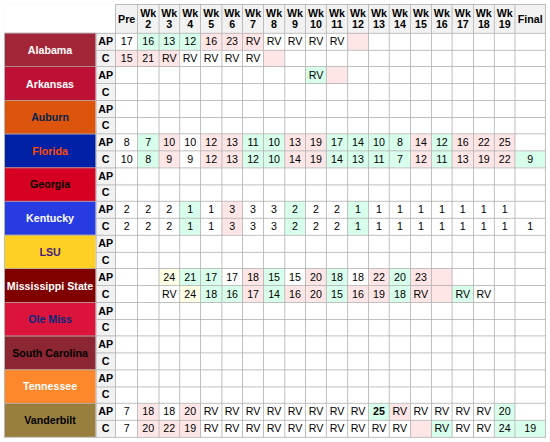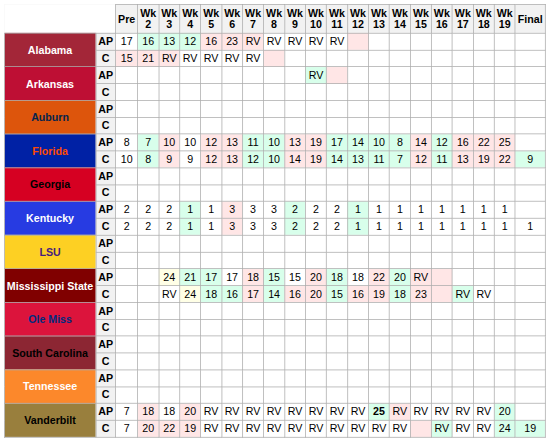 <table class="wikitable" style="white-space:nowrap;font-size:90%;">
 <tr>
 <th colspan=2 style="background:white; border-top-style:hidden; border-left-style:hidden;"> </th>
 <th>Pre</th>
 <th>Wk<br>2</th>
 <th>Wk<br>3</th>
 <th>Wk<br>4</th>
 <th>Wk<br>5</th>
 <th>Wk<br>6</th>
 <th>Wk<br>7</th>
 <th>Wk<br>8</th>
 <th>Wk<br>9</th>
 <th>Wk<br>10</th>
 <th>Wk<br>11</th>
 <th>Wk<br>12</th>
 <th>Wk<br>13</th>
 <th>Wk<br>14</th>
 <th>Wk<br>15</th>
 <th>Wk<br>16</th>
 <th>Wk<br>17</th>
 <th>Wk<br>18</th>
 <th>Wk<br>19</th>
 <th>Final</th>
 </tr>
 <tr style="text-align:center;">
 <th rowspan=2 style="background:#A32638; color:#FFFFFF;">Alabama</th>
 <th>AP</th>
 <td style="background:#FFF;">17</td>
 <td style="background:#D8FFEB;">16</td>
 <td style="background:#D8FFEB;">13</td>
 <td style="background:#D8FFEB;">12</td>
 <td style="background:#FFE6E6;">16</td>
 <td style="background:#FFE6E6;">23</td>
 <td style="background:#FFE6E6;">RV</td>
 <td style="background:#FFF;">RV</td>
 <td style="background:#FFF;">RV</td>
 <td style="background:#FFF;">RV</td>
 <td style="background:#FFF;">RV</td>
 <td style="background:#FFE6E6;"></td>
 <td style="background:#FFF;"></td>
 <td style="background:#FFF;"></td>
 <td style="background:#FFF;"></td>
 <td style="background:#FFF;"></td>
 <td style="background:#FFF;"></td>
 <td style="background:#FFF;"></td>
 <td style="background:#FFF;"></td>
 <td style="background:#FFF;"></td>
 </tr>
 <tr style="text-align:center;">
 <th>C</th>
 <td style="background:#FFE6E6;">15</td>
 <td style="background:#FFE6E6;">21</td>
 <td style="background:#FFE6E6;">RV</td>
 <td style="background:#FFF;">RV</td>
 <td style="background:#FFF;">RV</td>
 <td style="background:#FFF;">RV</td>
 <td style="background:#FFF;">RV</td>
 <td style="background:#FFE6E6;"></td>
 <td style="background:#FFF;"></td>
 <td style="background:#FFF;"></td>
 <td style="background:#FFF;"></td>
 <td style="background:#FFF;"></td>
 <td style="background:#FFF;"></td>
 <td style="background:#FFF;"></td>
 <td style="background:#FFF;"></td>
 <td style="background:#FFF;"></td>
 <td style="background:#FFF;"></td>
 <td style="background:#FFF;"></td>
 <td style="background:#FFF;"></td>
 <td style="background:#FFF;"></td>
 </tr>
 <tr style="text-align:center;">
 <th rowspan=2 style="background:#BE0F34; color:#FFFFFF;">Arkansas</th>
 <th>AP</th>
 <td style="background:#FFF;"></td>
 <td style="background:#FFF;"></td>
 <td style="background:#FFF;"></td>
 <td style="background:#FFF;"></td>
 <td style="background:#FFF;"></td>
 <td style="background:#FFF;"></td>
 <td style="background:#FFF;"></td>
 <td style="background:#FFF;"></td>
 <td style="background:#FFF;"></td>
 <td style="background:#D8FFEB;">RV</td>
 <td style="background:#FFE6E6;"></td>
 <td style="background:#FFF;"></td>
 <td style="background:#FFF;"></td>
 <td style="background:#FFF;"></td>
 <td style="background:#FFF;"></td>
 <td style="background:#FFF;"></td>
 <td style="background:#FFF;"></td>
 <td style="background:#FFF;"></td>
 <td style="background:#FFF;"></td>
 <td style="background:#FFF;"></td>
 </tr>
 <tr style="text-align:center;">
 <th>C</th>
 <td style="background:#FFF;"></td>
 <td style="background:#FFF;"></td>
 <td style="background:#FFF;"></td>
 <td style="background:#FFF;"></td>
 <td style="background:#FFF;"></td>
 <td style="background:#FFF;"></td>
 <td style="background:#FFF;"></td>
 <td style="background:#FFF;"></td>
 <td style="background:#FFF;"></td>
 <td style="background:#FFF;"></td>
 <td style="background:#FFF;"></td>
 <td style="background:#FFF;"></td>
 <td style="background:#FFF;"></td>
 <td style="background:#FFF;"></td>
 <td style="background:#FFF;"></td>
 <td style="background:#FFF;"></td>
 <td style="background:#FFF;"></td>
 <td style="background:#FFF;"></td>
 <td style="background:#FFF;"></td>
 <td style="background:#FFF;"></td>
 </tr>
 <tr style="text-align:center;">
 <th rowspan=2 style="background:#DD550C; color:#03244D;">Auburn</th>
 <th>AP</th>
 <td style="background:#FFF;"></td>
 <td style="background:#FFF;"></td>
 <td style="background:#FFF;"></td>
 <td style="background:#FFF;"></td>
 <td style="background:#FFF;"></td>
 <td style="background:#FFF;"></td>
 <td style="background:#FFF;"></td>
 <td style="background:#FFF;"></td>
 <td style="background:#FFF;"></td>
 <td style="background:#FFF;"></td>
 <td style="background:#FFF;"></td>
 <td style="background:#FFF;"></td>
 <td style="background:#FFF;"></td>
 <td style="background:#FFF;"></td>
 <td style="background:#FFF;"></td>
 <td style="background:#FFF;"></td>
 <td style="background:#FFF;"></td>
 <td style="background:#FFF;"></td>
 <td style="background:#FFF;"></td>
 <td style="background:#FFF;"></td>
 </tr>
 <tr style="text-align:center;">
 <th>C</th>
 <td style="background:#FFF;"></td>
 <td style="background:#FFF;"></td>
 <td style="background:#FFF;"></td>
 <td style="background:#FFF;"></td>
 <td style="background:#FFF;"></td>
 <td style="background:#FFF;"></td>
 <td style="background:#FFF;"></td>
 <td style="background:#FFF;"></td>
 <td style="background:#FFF;"></td>
 <td style="background:#FFF;"></td>
 <td style="background:#FFF;"></td>
 <td style="background:#FFF;"></td>
 <td style="background:#FFF;"></td>
 <td style="background:#FFF;"></td>
 <td style="background:#FFF;"></td>
 <td style="background:#FFF;"></td>
 <td style="background:#FFF;"></td>
 <td style="background:#FFF;"></td>
 <td style="background:#FFF;"></td>
 <td style="background:#FFF;"></td>
 </tr>
 <tr style="text-align:center;">
 <th rowspan=2 style="background:#0021A5; color:#FF4A00;">Florida</th>
 <th>AP</th>
 <td style="background:#FFF;">8</td>
 <td style="background:#D8FFEB;">7</td>
 <td style="background:#FFE6E6;">10</td>
 <td style="background:#FFF;">10</td>
 <td style="background:#FFE6E6;">12</td>
 <td style="background:#FFE6E6;">13</td>
 <td style="background:#D8FFEB;">11</td>
 <td style="background:#D8FFEB;">10</td>
 <td style="background:#FFE6E6;">13</td>
 <td style="background:#FFE6E6;">19</td>
 <td style="background:#D8FFEB;">17</td>
 <td style="background:#D8FFEB;">14</td>
 <td style="background:#D8FFEB;">10</td>
 <td style="background:#D8FFEB;">8</td>
 <td style="background:#FFE6E6;">14</td>
 <td style="background:#D8FFEB;">12</td>
 <td style="background:#FFE6E6;">16</td>
 <td style="background:#FFE6E6;">22</td>
 <td style="background:#FFE6E6;">25</td>
 <td style="background:#FFF;"></td>
 </tr>
 <tr style="text-align:center;">
 <th>C</th>
 <td style="background:#FFF;">10</td>
 <td style="background:#D8FFEB;">8</td>
 <td style="background:#FFE6E6;">9</td>
 <td style="background:#FFF;">9</td>
 <td style="background:#FFE6E6;">12</td>
 <td style="background:#FFE6E6;">13</td>
 <td style="background:#D8FFEB;">12</td>
 <td style="background:#D8FFEB;">10</td>
 <td style="background:#FFE6E6;">14</td>
 <td style="background:#FFE6E6;">19</td>
 <td style="background:#D8FFEB;">14</td>
 <td style="background:#D8FFEB;">13</td>
 <td style="background:#D8FFEB;">11</td>
 <td style="background:#D8FFEB;">7</td>
 <td style="background:#FFE6E6;">12</td>
 <td style="background:#D8FFEB;">11</td>
 <td style="background:#FFE6E6;">13</td>
 <td style="background:#FFE6E6;">19</td>
 <td style="background:#FFE6E6;">22</td>
 <td style="background:#D8FFEB;">9</td>
 </tr>
 <tr style="text-align:center;">
 <th rowspan=2 style="background:#D60022; color:#000000;">Georgia</th>
 <th>AP</th>
 <td style="background:#FFF;"></td>
 <td style="background:#FFF;"></td>
 <td style="background:#FFF;"></td>
 <td style="background:#FFF;"></td>
 <td style="background:#FFF;"></td>
 <td style="background:#FFF;"></td>
 <td style="background:#FFF;"></td>
 <td style="background:#FFF;"></td>
 <td style="background:#FFF;"></td>
 <td style="background:#FFF;"></td>
 <td style="background:#FFF;"></td>
 <td style="background:#FFF;"></td>
 <td style="background:#FFF;"></td>
 <td style="background:#FFF;"></td>
 <td style="background:#FFF;"></td>
 <td style="background:#FFF;"></td>
 <td style="background:#FFF;"></td>
 <td style="background:#FFF;"></td>
 <td style="background:#FFF;"></td>
 <td style="background:#FFF;"></td>
 </tr>
 <tr style="text-align:center;">
 <th>C</th>
 <td style="background:#FFF;"></td>
 <td style="background:#FFF;"></td>
 <td style="background:#FFF;"></td>
 <td style="background:#FFF;"></td>
 <td style="background:#FFF;"></td>
 <td style="background:#FFF;"></td>
 <td style="background:#FFF;"></td>
 <td style="background:#FFF;"></td>
 <td style="background:#FFF;"></td>
 <td style="background:#FFF;"></td>
 <td style="background:#FFF;"></td>
 <td style="background:#FFF;"></td>
 <td style="background:#FFF;"></td>
 <td style="background:#FFF;"></td>
 <td style="background:#FFF;"></td>
 <td style="background:#FFF;"></td>
 <td style="background:#FFF;"></td>
 <td style="background:#FFF;"></td>
 <td style="background:#FFF;"></td>
 <td style="background:#FFF;"></td>
 </tr>
 <tr style="text-align:center;">
 <th rowspan=2 style="background:#273BE2; color:#FFFFFF;">Kentucky</th>
 <th>AP</th>
 <td style="background:#FFF;">2</td>
 <td style="background:#FFF;">2</td>
 <td style="background:#FFF;">2</td>
 <td style="background:#D8FFEB;">1</td>
 <td style="background:#FFF;">1</td>
 <td style="background:#FFE6E6;">3</td>
 <td style="background:#FFF;">3</td>
 <td style="background:#FFF;">3</td>
 <td style="background:#D8FFEB;">2</td>
 <td style="background:#FFF;">2</td>
 <td style="background:#FFF;">2</td>
 <td style="background:#D8FFEB;">1</td>
 <td style="background:#FFF;">1</td>
 <td style="background:#FFF;">1</td>
 <td style="background:#FFF;">1</td>
 <td style="background:#FFF;">1</td>
 <td style="background:#FFF;">1</td>
 <td style="background:#FFF;">1</td>
 <td style="background:#FFF;">1</td>
 <td style="background:#FFF;"></td>
 </tr>
 <tr style="text-align:center;">
 <th>C</th>
 <td style="background:#FFF;">2</td>
 <td style="background:#FFF;">2</td>
 <td style="background:#FFF;">2</td>
 <td style="background:#D8FFEB;">1</td>
 <td style="background:#FFF;">1</td>
 <td style="background:#FFE6E6;">3</td>
 <td style="background:#FFF;">3</td>
 <td style="background:#FFF;">3</td>
 <td style="background:#D8FFEB;">2</td>
 <td style="background:#FFF;">2</td>
 <td style="background:#FFF;">2</td>
 <td style="background:#D8FFEB;">1</td>
 <td style="background:#FFF;">1</td>
 <td style="background:#FFF;">1</td>
 <td style="background:#FFF;">1</td>
 <td style="background:#FFF;">1</td>
 <td style="background:#FFF;">1</td>
 <td style="background:#FFF;">1</td>
 <td style="background:#FFF;">1</td>
 <td style="background:#FFF;">1</td>
 </tr>
 <tr style="text-align:center;">
 <th rowspan=2 style="background:#FDD023; color:#461D7C;">LSU</th>
 <th>AP</th>
 <td style="background:#FFF;"></td>
 <td style="background:#FFF;"></td>
 <td style="background:#FFF;"></td>
 <td style="background:#FFF;"></td>
 <td style="background:#FFF;"></td>
 <td style="background:#FFF;"></td>
 <td style="background:#FFF;"></td>
 <td style="background:#FFF;"></td>
 <td style="background:#FFF;"></td>
 <td style="background:#FFF;"></td>
 <td style="background:#FFF;"></td>
 <td style="background:#FFF;"></td>
 <td style="background:#FFF;"></td>
 <td style="background:#FFF;"></td>
 <td style="background:#FFF;"></td>
 <td style="background:#FFF;"></td>
 <td style="background:#FFF;"></td>
 <td style="background:#FFF;"></td>
 <td style="background:#FFF;"></td>
 <td style="background:#FFF;"></td>
 </tr>
 <tr style="text-align:center;">
 <th>C</th>
 <td style="background:#FFF;"></td>
 <td style="background:#FFF;"></td>
 <td style="background:#FFF;"></td>
 <td style="background:#FFF;"></td>
 <td style="background:#FFF;"></td>
 <td style="background:#FFF;"></td>
 <td style="background:#FFF;"></td>
 <td style="background:#FFF;"></td>
 <td style="background:#FFF;"></td>
 <td style="background:#FFF;"></td>
 <td style="background:#FFF;"></td>
 <td style="background:#FFF;"></td>
 <td style="background:#FFF;"></td>
 <td style="background:#FFF;"></td>
 <td style="background:#FFF;"></td>
 <td style="background:#FFF;"></td>
 <td style="background:#FFF;"></td>
 <td style="background:#FFF;"></td>
 <td style="background:#FFF;"></td>
 <td style="background:#FFF;"></td>
 </tr>
 <tr style="text-align:center;">
 <th rowspan=2 style="background:#800000; color:#FFFFFF;">Mississippi State</th>
 <th>AP</th>
 <td style="background:#FFF;"></td>
 <td style="background:#FFF;"></td>
 <td style="background:#FFFFE6;">24</td>
 <td style="background:#D8FFEB;">21</td>
 <td style="background:#D8FFEB;">17</td>
 <td style="background:#FFF;">17</td>
 <td style="background:#FFE6E6;">18</td>
 <td style="background:#D8FFEB;">15</td>
 <td style="background:#FFF;">15</td>
 <td style="background:#FFE6E6;">20</td>
 <td style="background:#D8FFEB;">18</td>
 <td style="background:#FFF;">18</td>
 <td style="background:#FFE6E6;">22</td>
 <td style="background:#D8FFEB;">20</td>
-<td style="background:#FFE6E6;">23</td>
+<td style="background:#FFE6E6;">RV</td>
 <td style="background:#FFE6E6;"></td>
 <td style="background:#FFF;"></td>
 <td style="background:#FFF;"></td>
 <td style="background:#FFF;"></td>
 <td style="background:#FFF;"></td>
 </tr>
 <tr style="text-align:center;">
 <th>C</th>
 <td style="background:#FFF;"></td>
 <td style="background:#FFF;"></td>
 <td style="background:#FFF;">RV</td>
 <td style="background:#FFFFE6;">24</td>
 <td style="background:#D8FFEB;">18</td>
 <td style="background:#D8FFEB;">16</td>
 <td style="background:#FFE6E6;">17</td>
 <td style="background:#D8FFEB;">14</td>
 <td style="background:#FFE6E6;">16</td>
 <td style="background:#FFE6E6;">20</td>
 <td style="background:#D8FFEB;">15</td>
 <td style="background:#FFE6E6;">16</td>
 <td style="background:#FFE6E6;">19</td>
 <td style="background:#D8FFEB;">18</td>
-<td style="background:#FFE6E6;">RV</td>
+<td style="background:#FFE6E6;">23</td>
 <td style="background:#FFE6E6;"></td>
 <td style="background:#D8FFEB;">RV</td>
 <td style="background:#FFF;">RV</td>
 <td style="background:#FFF;"></td>
 <td style="background:#FFF;"></td>
 </tr>
 <tr style="text-align:center;">
 <th rowspan=2 style="background:#DC143C; color:#002B7F;">Ole Miss</th>
 <th>AP</th>
 <td style="background:#FFF;"></td>
 <td style="background:#FFF;"></td>
 <td style="background:#FFF;"></td>
 <td style="background:#FFF;"></td>
 <td style="background:#FFF;"></td>
 <td style="background:#FFF;"></td>
 <td style="background:#FFF;"></td>
 <td style="background:#FFF;"></td>
 <td style="background:#FFF;"></td>
 <td style="background:#FFF;"></td>
 <td style="background:#FFF;"></td>
 <td style="background:#FFF;"></td>
 <td style="background:#FFF;"></td>
 <td style="background:#FFF;"></td>
 <td style="background:#FFF;"></td>
 <td style="background:#FFF;"></td>
 <td style="background:#FFF;"></td>
 <td style="background:#FFF;"></td>
 <td style="background:#FFF;"></td>
 <td style="background:#FFF;"></td>
 </tr>
 <tr style="text-align:center;">
 <th>C</th>
 <td style="background:#FFF;"></td>
 <td style="background:#FFF;"></td>
 <td style="background:#FFF;"></td>
 <td style="background:#FFF;"></td>
 <td style="background:#FFF;"></td>
 <td style="background:#FFF;"></td>
 <td style="background:#FFF;"></td>
 <td style="background:#FFF;"></td>
 <td style="background:#FFF;"></td>
 <td style="background:#FFF;"></td>
 <td style="background:#FFF;"></td>
 <td style="background:#FFF;"></td>
 <td style="background:#FFF;"></td>
 <td style="background:#FFF;"></td>
 <td style="background:#FFF;"></td>
 <td style="background:#FFF;"></td>
 <td style="background:#FFF;"></td>
 <td style="background:#FFF;"></td>
 <td style="background:#FFF;"></td>
 <td style="background:#FFF;"></td>
 </tr>
 <tr style="text-align:center;">
 <th rowspan=2 style="background:#8C2633; color:#000000;">South Carolina</th>
 <th>AP</th>
 <td style="background:#FFF;"></td>
 <td style="background:#FFF;"></td>
 <td style="background:#FFF;"></td>
 <td style="background:#FFF;"></td>
 <td style="background:#FFF;"></td>
 <td style="background:#FFF;"></td>
 <td style="background:#FFF;"></td>
 <td style="background:#FFF;"></td>
 <td style="background:#FFF;"></td>
 <td style="background:#FFF;"></td>
 <td style="background:#FFF;"></td>
 <td style="background:#FFF;"></td>
 <td style="background:#FFF;"></td>
 <td style="background:#FFF;"></td>
 <td style="background:#FFF;"></td>
 <td style="background:#FFF;"></td>
 <td style="background:#FFF;"></td>
 <td style="background:#FFF;"></td>
 <td style="background:#FFF;"></td>
 <td style="background:#FFF;"></td>
 </tr>
 <tr style="text-align:center;">
 <th>C</th>
 <td style="background:#FFF;"></td>
 <td style="background:#FFF;"></td>
 <td style="background:#FFF;"></td>
 <td style="background:#FFF;"></td>
 <td style="background:#FFF;"></td>
 <td style="background:#FFF;"></td>
 <td style="background:#FFF;"></td>
 <td style="background:#FFF;"></td>
 <td style="background:#FFF;"></td>
 <td style="background:#FFF;"></td>
 <td style="background:#FFF;"></td>
 <td style="background:#FFF;"></td>
 <td style="background:#FFF;"></td>
 <td style="background:#FFF;"></td>
 <td style="background:#FFF;"></td>
 <td style="background:#FFF;"></td>
 <td style="background:#FFF;"></td>
 <td style="background:#FFF;"></td>
 <td style="background:#FFF;"></td>
 <td style="background:#FFF;"></td>
 </tr>
 <tr style="text-align:center;">
 <th rowspan=2 style="background:#FC882B; color:#FFFFFF;">Tennessee</th>
 <th>AP</th>
 <td style="background:#FFF;"></td>
 <td style="background:#FFF;"></td>
 <td style="background:#FFF;"></td>
 <td style="background:#FFF;"></td>
 <td style="background:#FFF;"></td>
 <td style="background:#FFF;"></td>
 <td style="background:#FFF;"></td>
 <td style="background:#FFF;"></td>
 <td style="background:#FFF;"></td>
 <td style="background:#FFF;"></td>
 <td style="background:#FFF;"></td>
 <td style="background:#FFF;"></td>
 <td style="background:#FFF;"></td>
 <td style="background:#FFF;"></td>
 <td style="background:#FFF;"></td>
 <td style="background:#FFF;"></td>
 <td style="background:#FFF;"></td>
 <td style="background:#FFF;"></td>
 <td style="background:#FFF;"></td>
 <td style="background:#FFF;"></td>
 </tr>
 <tr style="text-align:center;">
 <th>C</th>
 <td style="background:#FFF;"></td>
 <td style="background:#FFF;"></td>
 <td style="background:#FFF;"></td>
 <td style="background:#FFF;"></td>
 <td style="background:#FFF;"></td>
 <td style="background:#FFF;"></td>
 <td style="background:#FFF;"></td>
 <td style="background:#FFF;"></td>
 <td style="background:#FFF;"></td>
 <td style="background:#FFF;"></td>
 <td style="background:#FFF;"></td>
 <td style="background:#FFF;"></td>
 <td style="background:#FFF;"></td>
 <td style="background:#FFF;"></td>
 <td style="background:#FFF;"></td>
 <td style="background:#FFF;"></td>
 <td style="background:#FFF;"></td>
 <td style="background:#FFF;"></td>
 <td style="background:#FFF;"></td>
 <td style="background:#FFF;"></td>
 </tr>
 <tr style="text-align:center;">
 <th rowspan=2 style="background:#997F3D; color:#000000;">Vanderbilt</th>
 <th>AP</th>
 <td style="background:#FFF;">7</td>
 <td style="background:#FFE6E6;">18</td>
 <td style="background:#FFF;">18</td>
 <td style="background:#FFE6E6;">20</td>
 <td style="background:#FFF;">RV</td>
 <td style="background:#FFF;">RV</td>
 <td style="background:#FFF;">RV</td>
 <td style="background:#FFF;">RV</td>
 <td style="background:#FFF;">RV</td>
 <td style="background:#FFF;">RV</td>
 <td style="background:#FFF;">RV</td>
 <td style="background:#FFF;">RV</td>
 <td style="background:#D8FFEB;"><strong>25</strong></td>
 <td style="background:#FFE6E6;">RV</td>
 <td style="background:#FFF;">RV</td>
 <td style="background:#FFF;">RV</td>
 <td style="background:#FFF;">RV</td>
 <td style="background:#FFF;">RV</td>
 <td style="background:#D8FFEB;">20</td>
 <td style="background:#FFF;"></td>
 </tr>
 <tr style="text-align:center;">
 <th>C</th>
 <td style="background:#FFF;">7</td>
 <td style="background:#FFE6E6;">20</td>
 <td style="background:#FFE6E6;">22</td>
 <td style="background:#FFE6E6;">19</td>
 <td style="background:#FFF;">RV</td>
 <td style="background:#FFF;">RV</td>
 <td style="background:#FFF;">RV</td>
 <td style="background:#FFF;">RV</td>
 <td style="background:#FFF;">RV</td>
 <td style="background:#FFF;">RV</td>
 <td style="background:#FFF;">RV</td>
 <td style="background:#FFF;">RV</td>
 <td style="background:#FFF;">RV</td>
 <td style="background:#FFF;">RV</td>
 <td style="background:#FFE6E6;"></td>
 <td style="background:#D8FFEB;">RV</td>
 <td style="background:#FFF;">RV</td>
 <td style="background:#FFF;">RV</td>
 <td style="background:#D8FFEB;">24</td>
 <td style="background:#D8FFEB;">19</td>
 </tr>
 </table>
